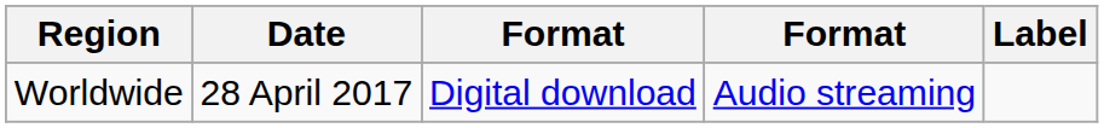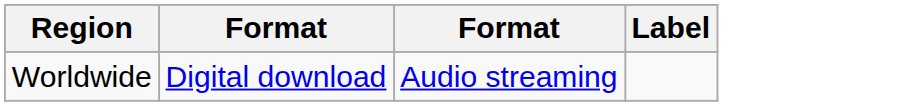 <table class=wikitable>
 <tr>
 <th>Region</th>
-<th>Date</th>
 <th>Format</th>
 <th>Format</th>
 <th>Label</th>
 </tr>
 <tr>
 <td>Worldwide</td>
-<td>28 April 2017</td>
 <td><a href='#'>Digital download</a></td>
 <td><a href='#'>Audio streaming</a></td>
 <td></td>
 </tr>
 </table>
